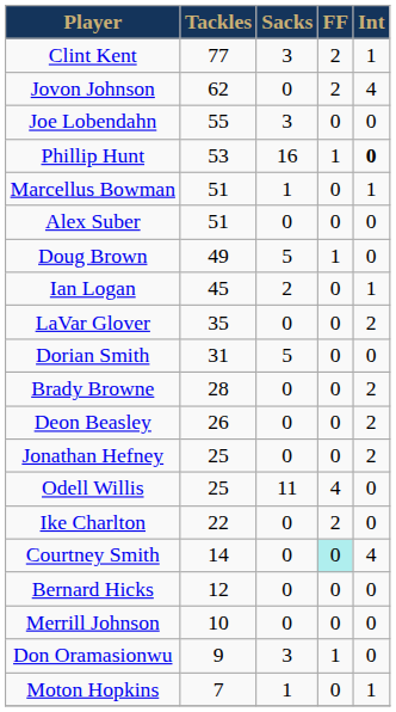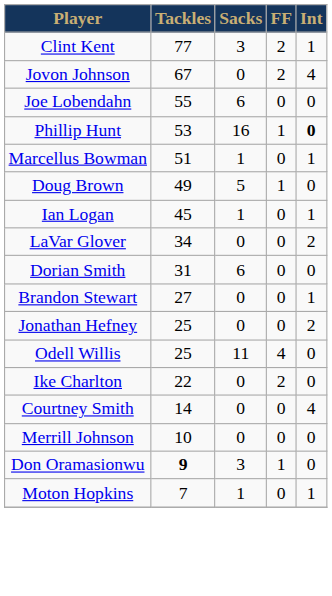 <table class="wikitable sortable">
 <tr>
 <th style="background:#14345B;color:#C9AF74;">Player</th>
 <th style="background:#14345B;color:#C9AF74;">Tackles</th>
 <th style="background:#14345B;color:#C9AF74;">Sacks</th>
 <th style="background:#14345B;color:#C9AF74;">FF</th>
 <th style="background:#14345B;color:#C9AF74;">Int</th>
 </tr>
 <tr align="center">
 <td><a href='#'>Clint Kent</a></td>
 <td>77</td>
 <td>3</td>
 <td>2</td>
 <td>1</td>
 </tr>
 <tr align="center">
 <td><a href='#'>Jovon Johnson</a></td>
-<td>62</td>
+<td>67</td>
 <td>0</td>
 <td>2</td>
 <td>4</td>
 </tr>
 <tr align="center">
 <td><a href='#'>Joe Lobendahn</a></td>
 <td>55</td>
-<td>3</td>
+<td>6</td>
 <td>0</td>
 <td>0</td>
 </tr>
 <tr align="center">
 <td><a href='#'>Phillip Hunt</a></td>
 <td>53</td>
 <td>16</td>
 <td>1</td>
 <td><strong>0</strong></td>
 </tr>
 <tr align="center">
 <td><a href='#'>Marcellus Bowman</a></td>
 <td>51</td>
 <td>1</td>
 <td>0</td>
 <td>1</td>
 </tr>
 <tr align="center">
-<td><a href='#'>Alex Suber</a></td>
-<td>51</td>
-<td>0</td>
-<td>0</td>
-<td>0</td>
-</tr>
-<tr align="center">
 <td><a href='#'>Doug Brown</a></td>
 <td>49</td>
 <td>5</td>
 <td>1</td>
 <td>0</td>
 </tr>
 <tr align="center">
 <td><a href='#'>Ian Logan</a></td>
 <td>45</td>
-<td>2</td>
+<td>1</td>
 <td>0</td>
 <td>1</td>
 </tr>
 <tr align="center">
 <td><a href='#'>LaVar Glover</a></td>
-<td>35</td>
+<td>34</td>
 <td>0</td>
 <td>0</td>
 <td>2</td>
 </tr>
 <tr align="center">
 <td><a href='#'>Dorian Smith</a></td>
 <td>31</td>
-<td>5</td>
+<td>6</td>
 <td>0</td>
 <td>0</td>
 </tr>
 <tr align="center">
-<td><a href='#'>Brady Browne</a></td>
-<td>28</td>
+<td><a href='#'>Brandon Stewart</a></td>
+<td>27</td>
 <td>0</td>
 <td>0</td>
-<td>2</td>
-</tr>
-<tr align="center">
-<td><a href='#'>Deon Beasley</a></td>
-<td>26</td>
-<td>0</td>
-<td>0</td>
-<td>2</td>
+<td>1</td>
 </tr>
 <tr align="center">
 <td><a href='#'>Jonathan Hefney</a></td>
 <td>25</td>
 <td>0</td>
 <td>0</td>
 <td>2</td>
 </tr>
 <tr align="center">
 <td><a href='#'>Odell Willis</a></td>
 <td>25</td>
 <td>11</td>
 <td>4</td>
 <td>0</td>
 </tr>
 <tr align="center">
 <td><a href='#'>Ike Charlton</a></td>
 <td>22</td>
 <td>0</td>
 <td>2</td>
 <td>0</td>
 </tr>
 <tr align="center">
 <td><a href='#'>Courtney Smith</a></td>
 <td>14</td>
 <td>0</td>
-<td style="background: paleturquoise;">0</td>
+<td>0</td>
 <td>4</td>
-</tr>
-<tr align="center">
-<td><a href='#'>Bernard Hicks</a></td>
-<td>12</td>
-<td>0</td>
-<td>0</td>
-<td>0</td>
 </tr>
 <tr align="center">
 <td><a href='#'>Merrill Johnson</a></td>
 <td>10</td>
 <td>0</td>
 <td>0</td>
 <td>0</td>
 </tr>
 <tr align="center">
 <td><a href='#'>Don Oramasionwu</a></td>
-<td>9</td>
+<td><strong>9</strong></td>
 <td>3</td>
 <td>1</td>
 <td>0</td>
 </tr>
 <tr align="center">
 <td><a href='#'>Moton Hopkins</a></td>
 <td>7</td>
 <td>1</td>
 <td>0</td>
 <td>1</td>
 </tr>
 <tr align="center">
 </tr>
 </table>
